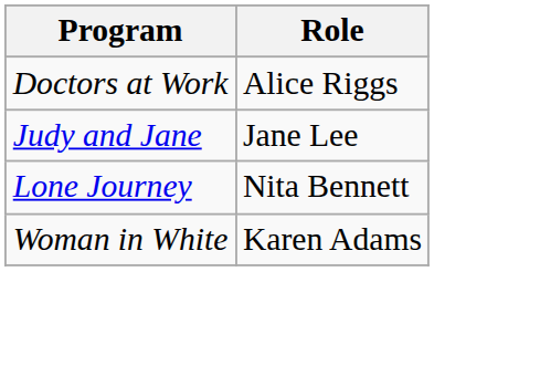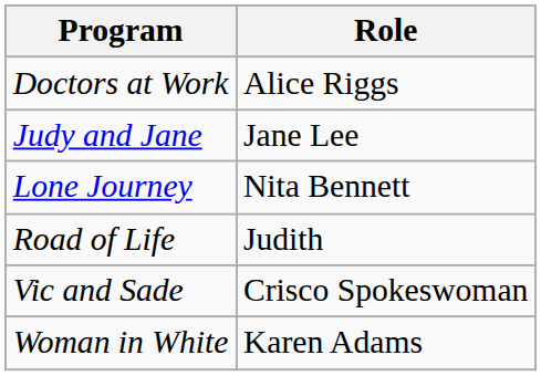 <table class="wikitable">
 <tr>
 <th>Program</th>
 <th>Role</th>
 </tr>
 <tr>
 <td><em>Doctors at Work</em></td>
 <td>Alice Riggs</td>
 </tr>
 <tr>
 <td><em><a href='#'>Judy and Jane</a></em></td>
 <td>Jane Lee</td>
 </tr>
 <tr>
 <td><em><a href='#'> Lone Journey</a></em></td>
 <td>Nita Bennett</td>
 </tr>
 <tr>
+<td><em>Road of Life</em></td>
+<td>Judith</td>
+</tr>
+<tr>
+<td><em>Vic and Sade</em></td>
+<td>Crisco Spokeswoman</td>
+</tr>
+<tr>
 <td><em>Woman in White</em></td>
 <td>Karen Adams</td>
 </tr>
 </table>
